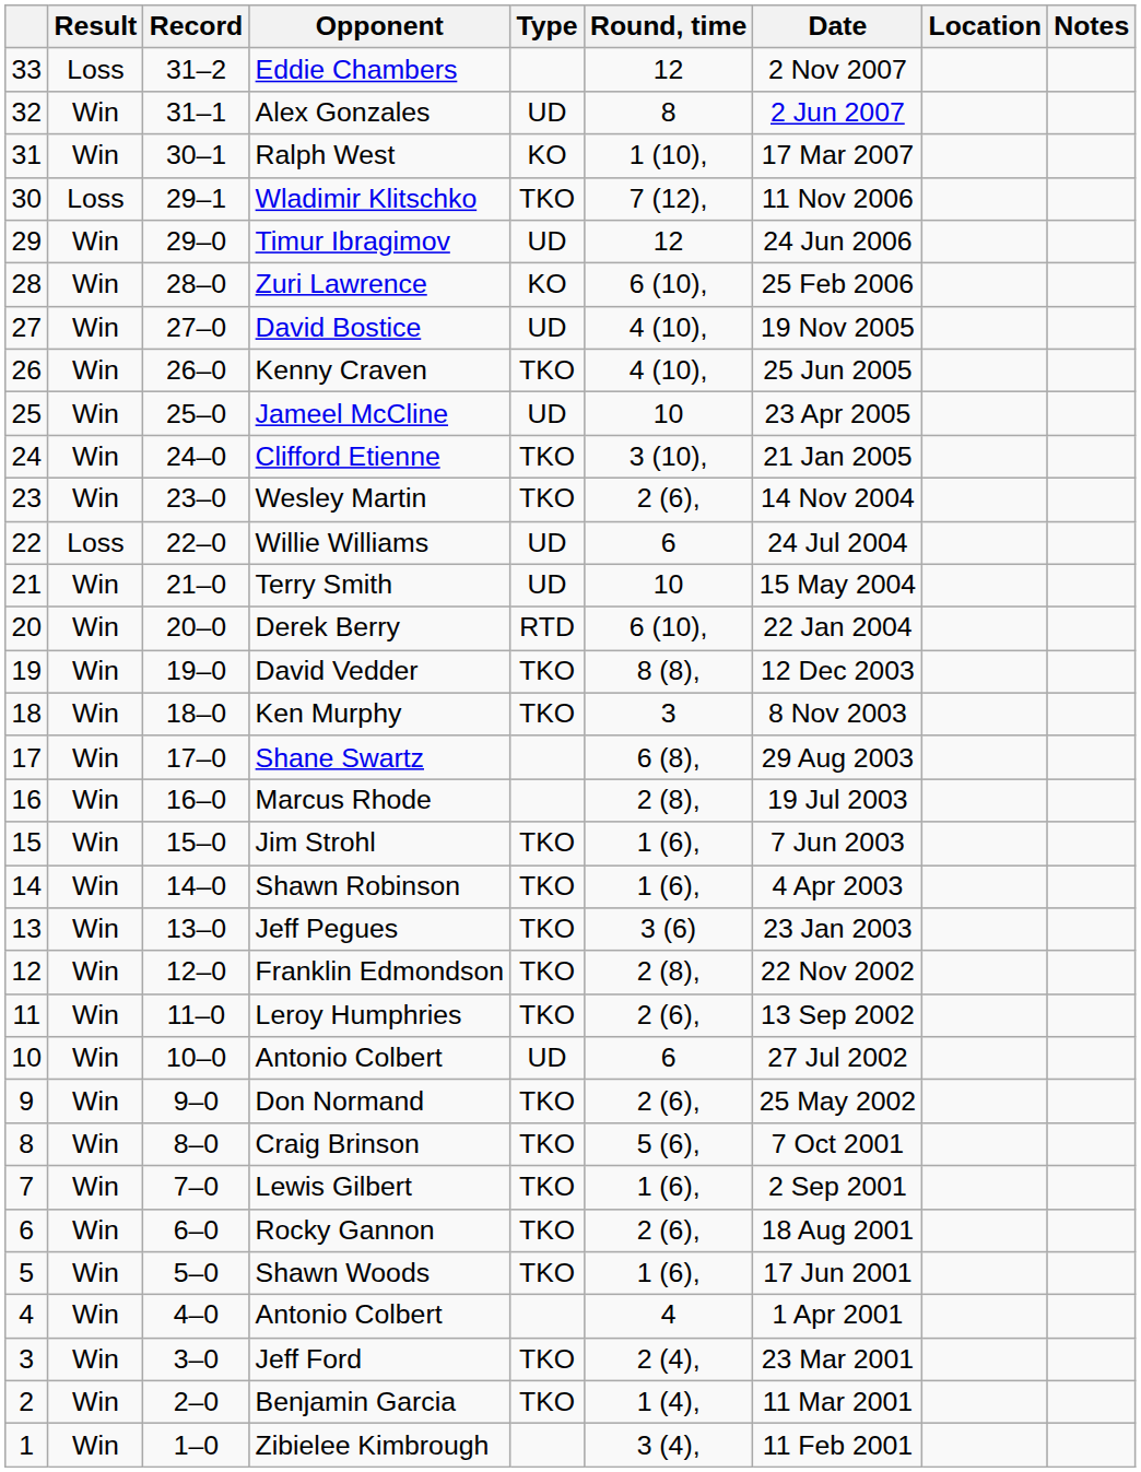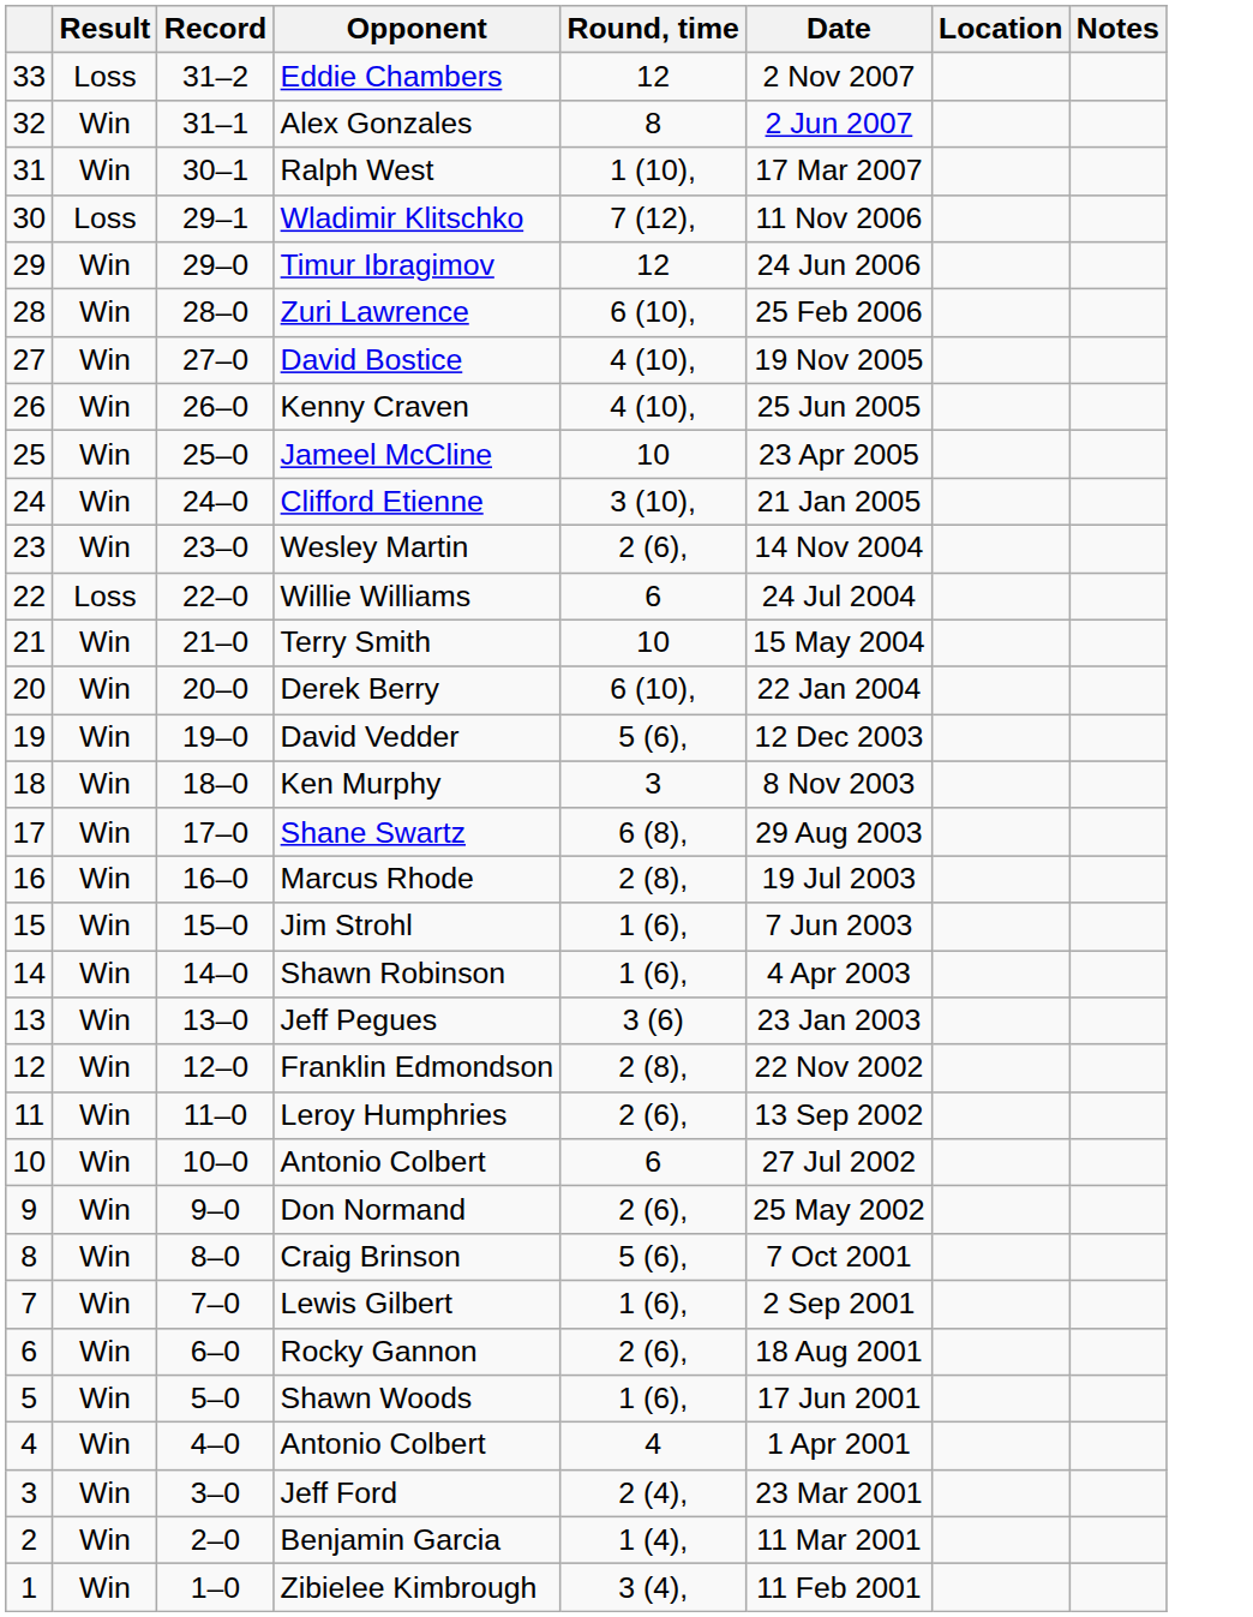 <table class="wikitable" style="text-align:center">
 <tr>
 <th></th>
 <th>Result</th>
 <th>Record</th>
 <th>Opponent</th>
-<th>Type</th>
 <th>Round, time</th>
 <th>Date</th>
 <th>Location</th>
 <th>Notes</th>
 </tr>
 <tr>
 <td>33</td>
 <td>Loss</td>
 <td>31–2</td>
 <td align=left><a href='#'>Eddie Chambers</a></td>
-<td></td>
 <td>12</td>
 <td>2 Nov 2007</td>
 <td align=left></td>
 <td></td>
 </tr>
 <tr>
 <td>32</td>
 <td>Win</td>
 <td>31–1</td>
 <td align=left>Alex Gonzales</td>
-<td>UD</td>
 <td>8</td>
 <td><a href='#'>2 Jun 2007</a></td>
 <td align=left></td>
 <td></td>
 </tr>
 <tr>
 <td>31</td>
 <td>Win</td>
 <td>30–1</td>
 <td align=left>Ralph West</td>
-<td>KO</td>
 <td>1 (10), </td>
 <td>17 Mar 2007</td>
 <td align=left></td>
 <td></td>
 </tr>
 <tr>
 <td>30</td>
 <td>Loss</td>
 <td>29–1</td>
 <td align=left><a href='#'>Wladimir Klitschko</a></td>
-<td>TKO</td>
 <td>7 (12), </td>
 <td>11 Nov 2006</td>
 <td align=left></td>
 <td align=left></td>
 </tr>
 <tr>
 <td>29</td>
 <td>Win</td>
 <td>29–0</td>
 <td align=left><a href='#'>Timur Ibragimov</a></td>
-<td>UD</td>
 <td>12</td>
 <td>24 Jun 2006</td>
 <td align=left></td>
 <td align=left></td>
 </tr>
 <tr>
 <td>28</td>
 <td>Win</td>
 <td>28–0</td>
 <td align=left><a href='#'>Zuri Lawrence</a></td>
-<td>KO</td>
 <td>6 (10), </td>
 <td>25 Feb 2006</td>
 <td align=left></td>
 <td></td>
 </tr>
 <tr>
 <td>27</td>
 <td>Win</td>
 <td>27–0</td>
 <td align=left><a href='#'>David Bostice</a></td>
-<td>UD</td>
 <td>4 (10), </td>
 <td>19 Nov 2005</td>
 <td align=left></td>
 <td></td>
 </tr>
 <tr>
 <td>26</td>
 <td>Win</td>
 <td>26–0</td>
 <td align=left>Kenny Craven</td>
-<td>TKO</td>
 <td>4 (10), </td>
 <td>25 Jun 2005</td>
 <td align=left></td>
 <td></td>
 </tr>
 <tr>
 <td>25</td>
 <td>Win</td>
 <td>25–0</td>
 <td align=left><a href='#'>Jameel McCline</a></td>
-<td>UD</td>
 <td>10</td>
 <td>23 Apr 2005</td>
 <td align=left></td>
 <td></td>
 </tr>
 <tr>
 <td>24</td>
 <td>Win</td>
 <td>24–0</td>
 <td align=left><a href='#'>Clifford Etienne</a></td>
-<td>TKO</td>
 <td>3 (10), </td>
 <td>21 Jan 2005</td>
 <td align=left></td>
 <td></td>
 </tr>
 <tr>
 <td>23</td>
 <td>Win</td>
 <td>23–0</td>
 <td align=left>Wesley Martin</td>
-<td>TKO</td>
 <td>2 (6), </td>
 <td>14 Nov 2004</td>
 <td align=left></td>
 <td></td>
 </tr>
 <tr>
 <td>22</td>
 <td>Loss</td>
 <td>22–0</td>
 <td align=left>Willie Williams</td>
-<td>UD</td>
 <td>6</td>
 <td>24 Jul 2004</td>
 <td align=left></td>
 <td></td>
 </tr>
 <tr>
 <td>21</td>
 <td>Win</td>
 <td>21–0</td>
 <td align=left>Terry Smith</td>
-<td>UD</td>
 <td>10</td>
 <td>15 May 2004</td>
 <td align=left></td>
 <td></td>
 </tr>
 <tr>
 <td>20</td>
 <td>Win</td>
 <td>20–0</td>
 <td align=left>Derek Berry</td>
-<td>RTD</td>
 <td>6 (10), </td>
 <td>22 Jan 2004</td>
 <td align=left></td>
 <td></td>
 </tr>
 <tr>
 <td>19</td>
 <td>Win</td>
 <td>19–0</td>
 <td align=left>David Vedder</td>
-<td>TKO</td>
-<td>8 (8), </td>
+<td>5 (6), </td>
 <td>12 Dec 2003</td>
 <td align=left></td>
 <td></td>
 </tr>
 <tr>
 <td>18</td>
 <td>Win</td>
 <td>18–0</td>
 <td align=left>Ken Murphy</td>
-<td>TKO</td>
 <td>3</td>
 <td>8 Nov 2003</td>
 <td align=left></td>
 <td></td>
 </tr>
 <tr>
 <td>17</td>
 <td>Win</td>
 <td>17–0</td>
 <td align=left><a href='#'>Shane Swartz</a></td>
-<td></td>
 <td>6 (8), </td>
 <td>29 Aug 2003</td>
 <td align=left></td>
 <td></td>
 </tr>
 <tr>
 <td>16</td>
 <td>Win</td>
 <td>16–0</td>
 <td align=left>Marcus Rhode</td>
-<td></td>
 <td>2 (8), </td>
 <td>19 Jul 2003</td>
 <td align=left></td>
 <td></td>
 </tr>
 <tr>
 <td>15</td>
 <td>Win</td>
 <td>15–0</td>
 <td align=left>Jim Strohl</td>
-<td>TKO</td>
 <td>1 (6), </td>
 <td>7 Jun 2003</td>
 <td align=left></td>
 <td></td>
 </tr>
 <tr>
 <td>14</td>
 <td>Win</td>
 <td>14–0</td>
 <td align=left>Shawn Robinson</td>
-<td>TKO</td>
 <td>1 (6), </td>
 <td>4 Apr 2003</td>
 <td align=left></td>
 <td></td>
 </tr>
 <tr>
 <td>13</td>
 <td>Win</td>
 <td>13–0</td>
 <td align=left>Jeff Pegues</td>
-<td>TKO</td>
 <td>3 (6)</td>
 <td>23 Jan 2003</td>
 <td align=left></td>
 <td></td>
 </tr>
 <tr>
 <td>12</td>
 <td>Win</td>
 <td>12–0</td>
 <td align=left>Franklin Edmondson</td>
-<td>TKO</td>
 <td>2 (8), </td>
 <td>22 Nov 2002</td>
 <td align=left></td>
 <td></td>
 </tr>
 <tr>
 <td>11</td>
 <td>Win</td>
 <td>11–0</td>
 <td align=left>Leroy Humphries</td>
-<td>TKO</td>
 <td>2 (6), </td>
 <td>13 Sep 2002</td>
 <td align=left></td>
 <td></td>
 </tr>
 <tr>
 <td>10</td>
 <td>Win</td>
 <td>10–0</td>
 <td align=left>Antonio Colbert</td>
-<td>UD</td>
 <td>6</td>
 <td>27 Jul 2002</td>
 <td align=left></td>
 <td></td>
 </tr>
 <tr>
 <td>9</td>
 <td>Win</td>
 <td>9–0</td>
 <td align=left>Don Normand</td>
-<td>TKO</td>
 <td>2 (6), </td>
 <td>25 May 2002</td>
 <td align=left></td>
 <td></td>
 </tr>
 <tr>
 <td>8</td>
 <td>Win</td>
 <td>8–0</td>
 <td align=left>Craig Brinson</td>
-<td>TKO</td>
 <td>5 (6), </td>
 <td>7 Oct 2001</td>
 <td align=left></td>
 <td></td>
 </tr>
 <tr>
 <td>7</td>
 <td>Win</td>
 <td>7–0</td>
 <td align=left>Lewis Gilbert</td>
-<td>TKO</td>
 <td>1 (6), </td>
 <td>2 Sep 2001</td>
 <td align=left></td>
 <td></td>
 </tr>
 <tr>
 <td>6</td>
 <td>Win</td>
 <td>6–0</td>
 <td align=left>Rocky Gannon</td>
-<td>TKO</td>
 <td>2 (6), </td>
 <td>18 Aug 2001</td>
 <td align=left></td>
 <td></td>
 </tr>
 <tr>
 <td>5</td>
 <td>Win</td>
 <td>5–0</td>
 <td align=left>Shawn Woods</td>
-<td>TKO</td>
 <td>1 (6), </td>
 <td>17 Jun 2001</td>
 <td align=left></td>
 <td></td>
 </tr>
 <tr>
 <td>4</td>
 <td>Win</td>
 <td>4–0</td>
 <td align=left>Antonio Colbert</td>
-<td></td>
 <td>4</td>
 <td>1 Apr 2001</td>
 <td align=left></td>
 <td></td>
 </tr>
 <tr>
 <td>3</td>
 <td>Win</td>
 <td>3–0</td>
 <td align=left>Jeff Ford</td>
-<td>TKO</td>
 <td>2 (4), </td>
 <td>23 Mar 2001</td>
 <td align=left></td>
 <td></td>
 </tr>
 <tr>
 <td>2</td>
 <td>Win</td>
 <td>2–0</td>
 <td align=left>Benjamin Garcia</td>
-<td>TKO</td>
 <td>1 (4), </td>
 <td>11 Mar 2001</td>
 <td align=left></td>
 <td></td>
 </tr>
 <tr>
 <td>1</td>
 <td>Win</td>
 <td>1–0</td>
 <td align=left>Zibielee Kimbrough</td>
-<td></td>
 <td>3 (4), </td>
 <td>11 Feb 2001</td>
 <td align=left></td>
 <td></td>
 </tr>
 </table>
